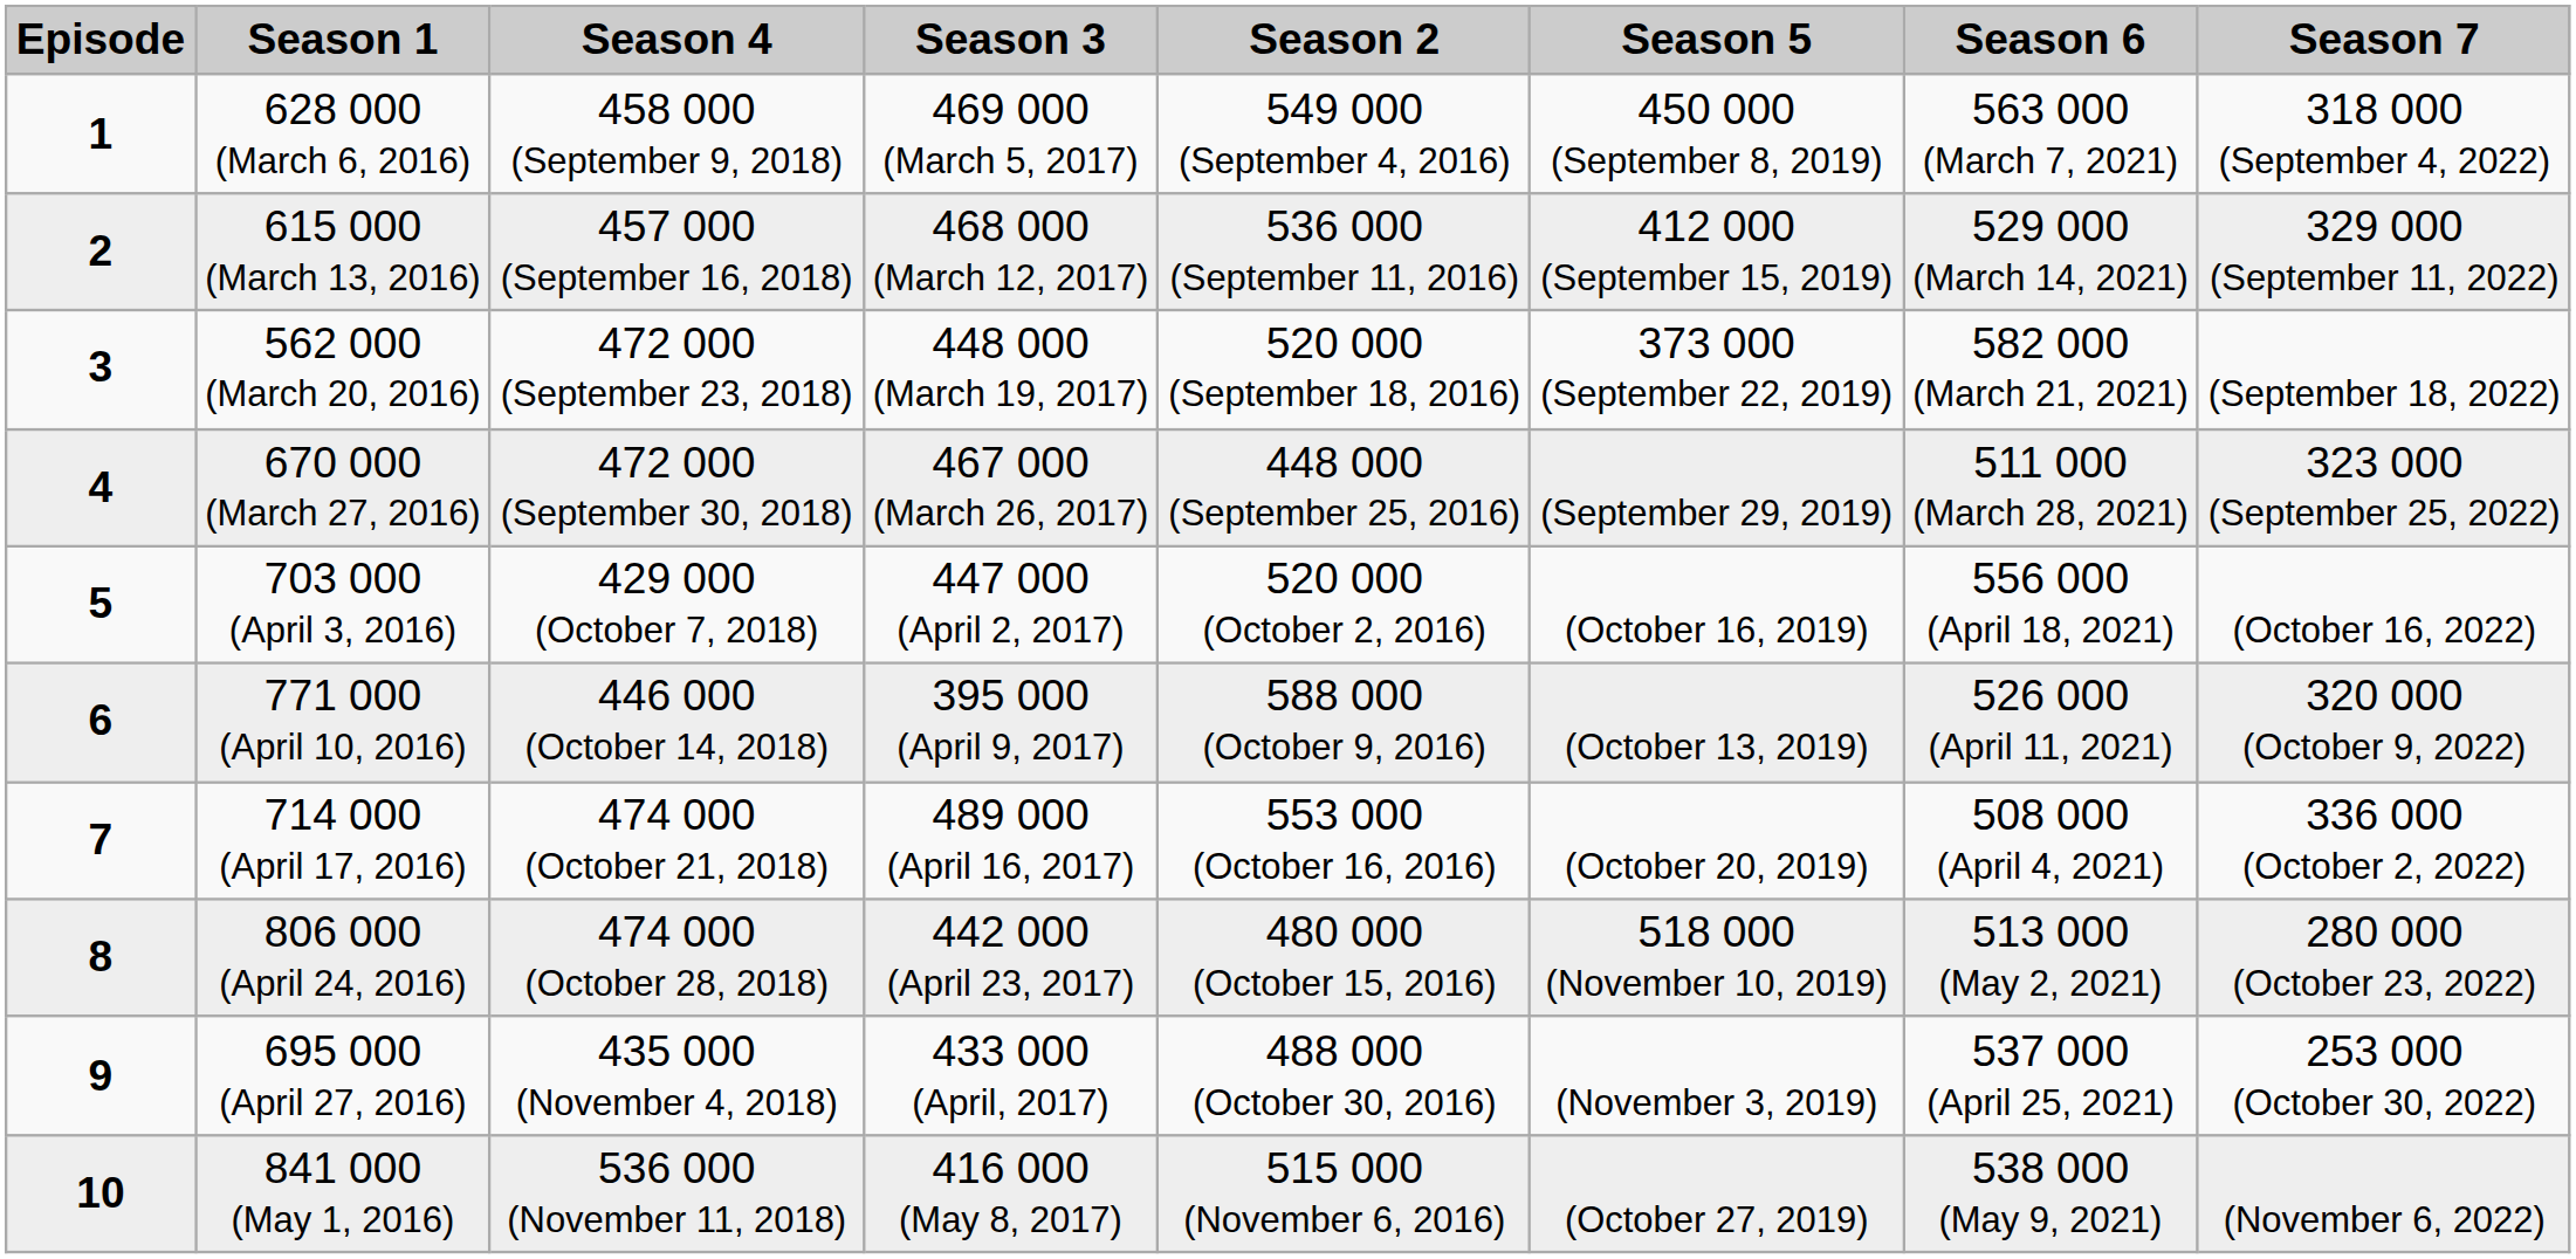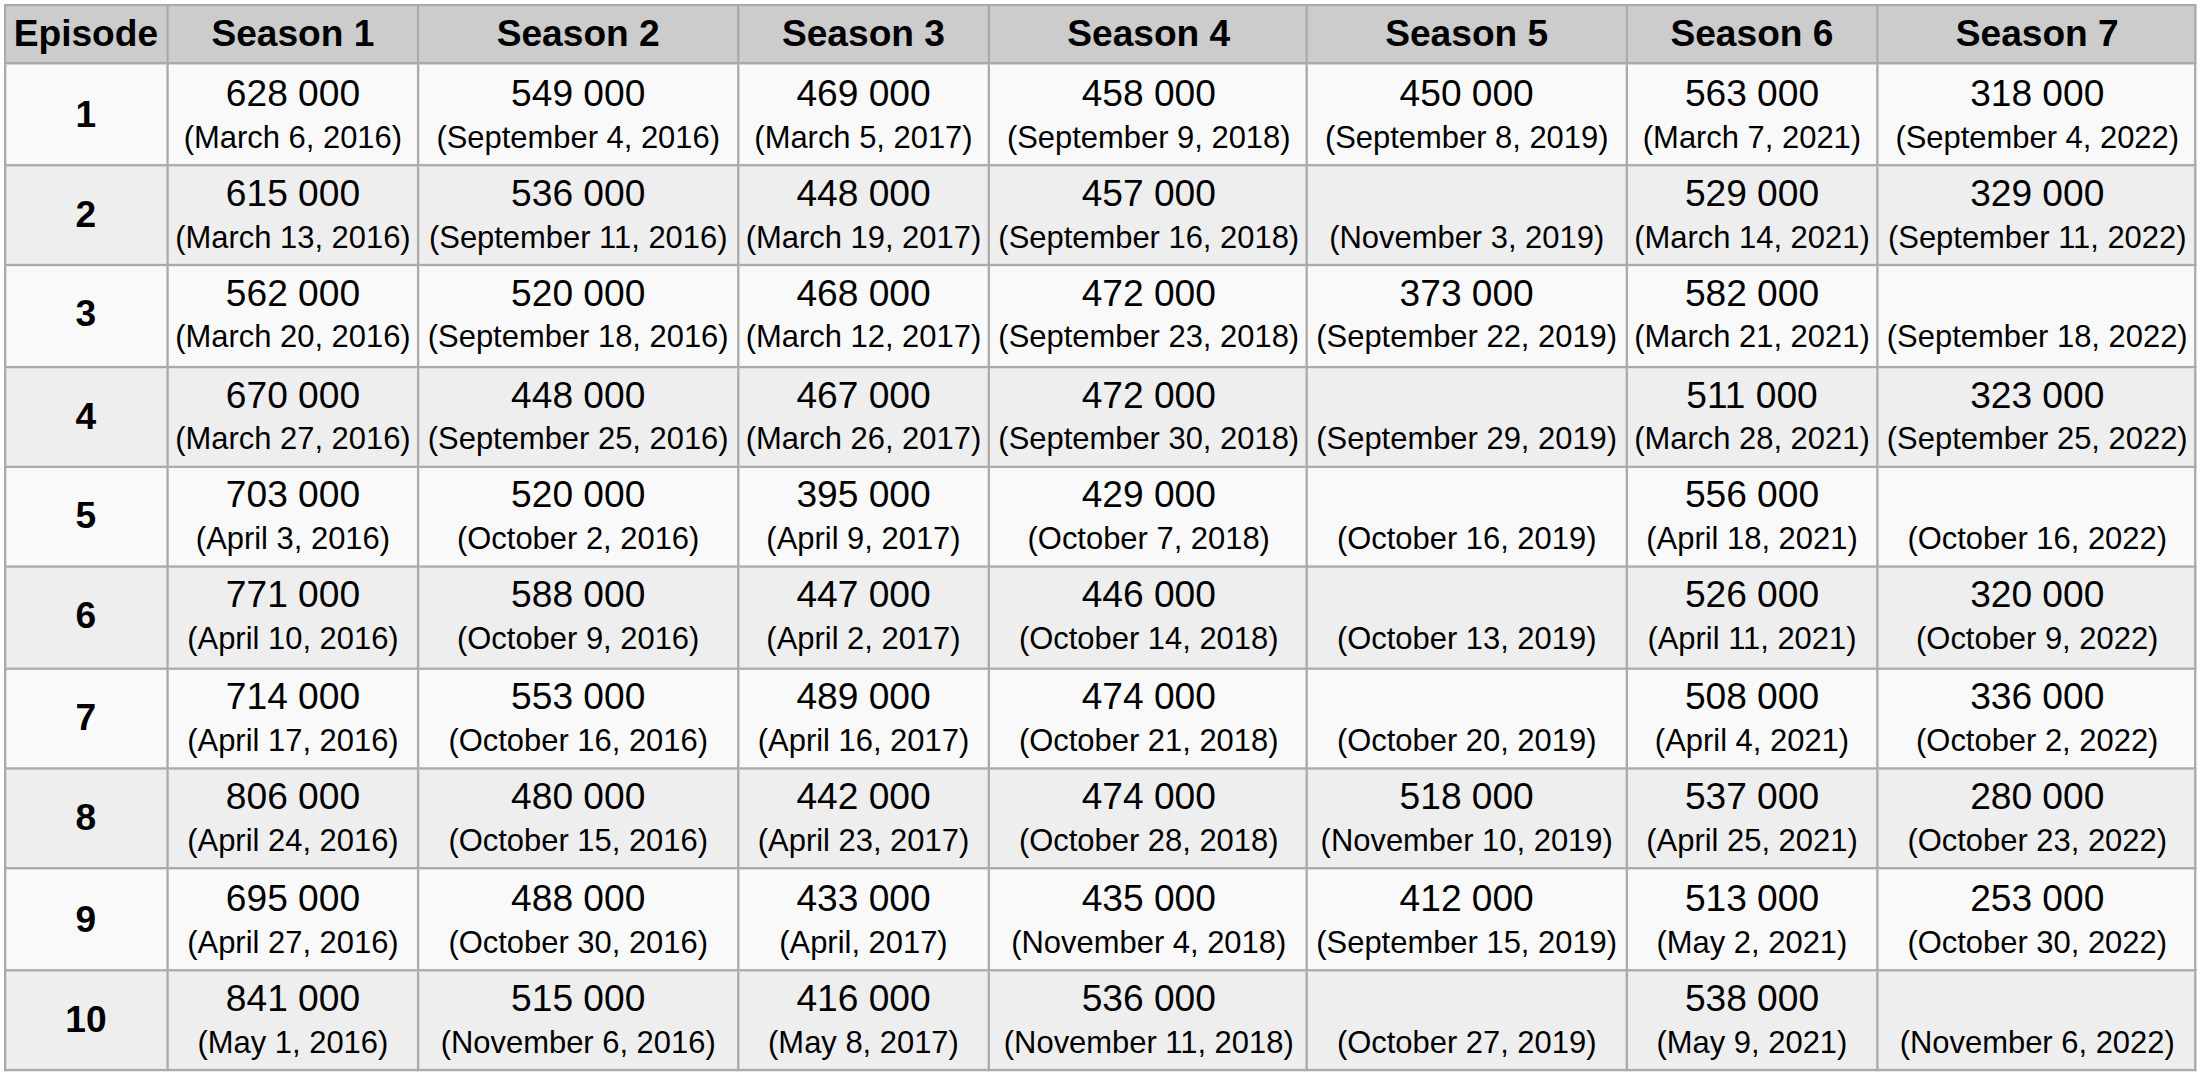 <table class="wikitable">
 <tr>
 <td align="center"; bgcolor=#ccc><strong>Episode</strong></td>
 <td align="center"; bgcolor=#ccc><strong>Season 1</strong></td>
+<td align="center"; bgcolor=#ccc><strong>Season 2</strong></td>
+<td align="center"; bgcolor=#ccc><strong>Season 3</strong></td>
 <td align="center"; bgcolor=#ccc><strong>Season 4</strong></td>
-<td align="center"; bgcolor=#ccc><strong>Season 3</strong></td>
-<td align="center"; bgcolor=#ccc><strong>Season 2</strong></td>
 <td align="center"; bgcolor=#ccc><strong>Season 5</strong></td>
 <td align="center"; bgcolor=#ccc><strong>Season 6</strong></td>
 <td align="center"; bgcolor=#ccc><strong>Season 7</strong></td>
 </tr>
 <tr -->
 <td align="center"><strong>1</strong></td>
 <td align="center">628 000 <br> <small>(March 6, 2016)</small></td>
+<td align="center">549 000 <br> <small>(September 4, 2016)</small></td>
+<td align="center">469 000 <br> <small>(March 5, 2017)</small></td>
 <td align="center">458 000 <br> <small>(September 9, 2018)</small></td>
-<td align="center">469 000 <br> <small>(March 5, 2017)</small></td>
-<td align="center">549 000 <br> <small>(September 4, 2016)</small></td>
 <td align="center">450 000<br> <small>(September 8, 2019)</small></td>
 <td align="center">563 000<br><small>(March 7, 2021)</small></td>
 <td align="center">318 000<br><small>(September 4, 2022)</small></td>
 </tr>
 <tr -- style="background:#EEEEEE;">
 <td align="center"><strong>2</strong></td>
 <td align="center">615 000 <br> <small>(March 13, 2016)</small></td>
+<td align="center">536 000 <br> <small>(September 11, 2016)</small></td>
+<td align="center">448 000 <br> <small>(March 19, 2017)</small></td>
 <td align="center">457 000 <br> <small>(September 16, 2018)</small></td>
-<td align="center">468 000 <br> <small>(March 12, 2017)</small></td>
-<td align="center">536 000 <br> <small>(September 11, 2016)</small></td>
-<td align="center">412 000 <br> <small>(September 15, 2019)</small></td>
+<td align="center"><br> <small>(November 3, 2019)</small></td>
 <td align="center">529 000<br> <small>(March 14, 2021)</small></td>
 <td align="center">329 000<br><small>(September 11, 2022)</small></td>
 </tr>
 <tr -->
 <td align="center"><strong>3</strong></td>
 <td align="center">562 000 <br> <small>(March 20, 2016)</small></td>
+<td align="center">520 000 <br> <small>(September 18, 2016)</small></td>
+<td align="center">468 000 <br> <small>(March 12, 2017)</small></td>
 <td align="center">472 000 <br> <small>(September 23, 2018)</small></td>
-<td align="center">448 000 <br> <small>(March 19, 2017)</small></td>
-<td align="center">520 000 <br> <small>(September 18, 2016)</small></td>
 <td align="center">373 000 <br> <small>(September 22, 2019)</small></td>
 <td align="center">582 000<br> <small>(March 21, 2021)</small></td>
 <td align="center"><br><small>(September 18, 2022)</small></td>
 </tr>
 <tr -- style="background:#EEEEEE;">
 <td align="center"><strong>4</strong></td>
 <td align="center">670 000 <br> <small>(March 27, 2016)</small></td>
+<td align="center">448 000 <br> <small>(September 25, 2016)</small></td>
+<td align="center">467 000 <br> <small>(March 26, 2017)</small></td>
 <td align="center">472 000 <br> <small>(September 30, 2018)</small></td>
-<td align="center">467 000 <br> <small>(March 26, 2017)</small></td>
-<td align="center">448 000 <br> <small>(September 25, 2016)</small></td>
 <td align="center"><br> <small>(September 29, 2019)</small></td>
 <td align="center">511 000<br><small>(March 28, 2021)</small></td>
 <td align="center">323 000<br><small>(September 25, 2022)</small></td>
 </tr>
 <tr -->
 <td align="center"><strong>5</strong></td>
 <td align="center">703 000 <br> <small>(April 3, 2016)</small></td>
+<td align="center">520 000 <br> <small>(October 2, 2016)</small></td>
+<td align="center">395 000 <br> <small>(April 9, 2017)</small></td>
 <td align="center">429 000 <br> <small>(October 7, 2018)</small></td>
-<td align="center">447 000 <br> <small>(April 2, 2017)</small></td>
-<td align="center">520 000 <br> <small>(October 2, 2016)</small></td>
 <td align="center"><br> <small>(October 16, 2019)</small></td>
 <td align="center">556 000<br> <small>(April 18, 2021)</small></td>
 <td align="center"><br><small>(October 16, 2022)</small></td>
 </tr>
 <tr -- style="background:#EEEEEE;">
 <td align="center"><strong>6</strong></td>
 <td align="center">771 000 <br> <small>(April 10, 2016)</small></td>
+<td align="center">588 000 <br> <small>(October 9, 2016)</small></td>
+<td align="center">447 000 <br> <small>(April 2, 2017)</small></td>
 <td align="center">446 000 <br> <small>(October 14, 2018)</small></td>
-<td align="center">395 000 <br> <small>(April 9, 2017)</small></td>
-<td align="center">588 000 <br> <small>(October 9, 2016)</small></td>
 <td align="center"><br> <small>(October 13, 2019)</small></td>
 <td align="center">526 000<br><small>(April 11, 2021)</small></td>
 <td align="center">320 000<br><small>(October 9, 2022)</small></td>
 </tr>
 <tr -->
 <td align="center"><strong>7</strong></td>
 <td align="center">714 000 <br> <small>(April 17, 2016)</small></td>
+<td align="center">553 000 <br> <small>(October 16, 2016)</small></td>
+<td align="center">489 000 <br> <small>(April 16, 2017)</small></td>
 <td align="center">474 000 <br> <small>(October 21, 2018)</small></td>
-<td align="center">489 000 <br> <small>(April 16, 2017)</small></td>
-<td align="center">553 000 <br> <small>(October 16, 2016)</small></td>
 <td align="center"><br> <small>(October 20, 2019)</small></td>
 <td align="center">508 000<br><small>(April 4, 2021)</small></td>
 <td align="center">336 000<br><small>(October 2, 2022)</small></td>
 </tr>
 <tr -- style="background:#EEEEEE;">
 <td align="center"><strong>8</strong></td>
 <td align="center">806 000 <br> <small>(April 24, 2016)</small></td>
+<td align="center">480 000 <br> <small>(October 15, 2016)</small></td>
+<td align="center">442 000 <br> <small>(April 23, 2017)</small></td>
 <td align="center">474 000 <br> <small>(October 28, 2018)</small></td>
-<td align="center">442 000 <br> <small>(April 23, 2017)</small></td>
-<td align="center">480 000 <br> <small>(October 15, 2016)</small></td>
 <td align="center">518 000<br> <small>(November 10, 2019)</small></td>
-<td align="center">513 000<br><small>(May 2, 2021)</small></td>
+<td align="center">537 000<br> <small>(April 25, 2021)</small></td>
 <td align="center">280 000<br><small>(October 23, 2022)</small></td>
 </tr>
 <tr -->
 <td align="center"><strong>9</strong></td>
 <td align="center">695 000 <br> <small>(April 27, 2016)</small></td>
+<td align="center">488 000 <br> <small>(October 30, 2016)</small></td>
+<td align="center">433 000 <br> <small>(April, 2017)</small></td>
 <td align="center">435 000 <br> <small>(November 4, 2018)</small></td>
-<td align="center">433 000 <br> <small>(April, 2017)</small></td>
-<td align="center">488 000 <br> <small>(October 30, 2016)</small></td>
-<td align="center"><br> <small>(November 3, 2019)</small></td>
-<td align="center">537 000<br> <small>(April 25, 2021)</small></td>
+<td align="center">412 000 <br> <small>(September 15, 2019)</small></td>
+<td align="center">513 000<br><small>(May 2, 2021)</small></td>
 <td align="center">253 000<br><small>(October 30, 2022)</small></td>
 </tr>
 <tr -- style="background:#EEEEEE;">
 <td align="center"><strong>10</strong></td>
 <td align="center">841 000 <br> <small>(May 1, 2016)</small></td>
+<td align="center">515 000 <br> <small>(November 6, 2016)</small></td>
+<td align="center">416 000 <br> <small>(May 8, 2017)</small></td>
 <td align="center">536 000<br> <small>(November 11, 2018)</small></td>
-<td align="center">416 000 <br> <small>(May 8, 2017)</small></td>
-<td align="center">515 000 <br> <small>(November 6, 2016)</small></td>
 <td align="center"><br> <small>(October 27, 2019)</small></td>
 <td align="center">538 000<br><small>(May 9, 2021)</small></td>
 <td align="center"><br><small>(November 6, 2022)</small></td>
 </tr>
 </table>
